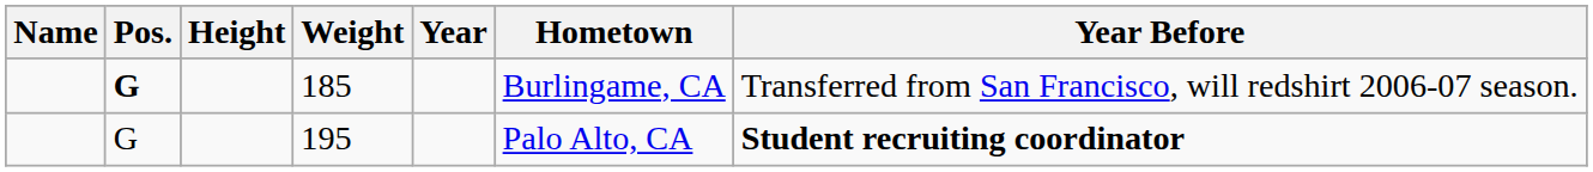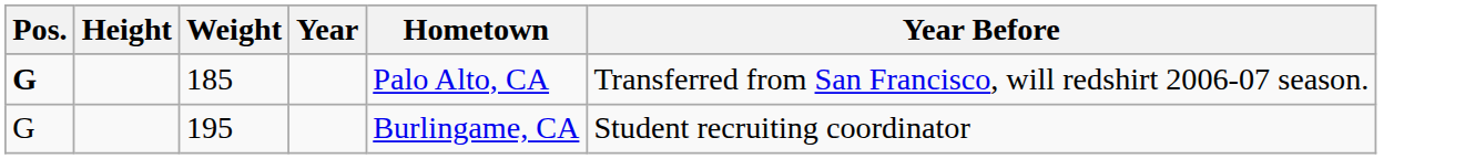 <table class="wikitable sortable" style="font-size:100%;" border="1">
 <tr>
-<th>Name</th>
 <th>Pos.</th>
 <th>Height</th>
 <th>Weight</th>
 <th>Year</th>
 <th>Hometown</th>
 <th ! class="unsortable">Year Before</th>
 </tr>
 <tr>
-<td></td>
 <td><strong>G</strong></td>
 <td></td>
 <td>185</td>
 <td></td>
-<td><a href='#'>Burlingame, CA</a></td>
+<td><a href='#'>Palo Alto, CA</a></td>
 <td>Transferred from <a href='#'>San Francisco</a>, will redshirt 2006-07 season.</td>
 </tr>
 <tr>
-<td></td>
 <td>G</td>
 <td></td>
 <td>195</td>
 <td></td>
-<td><a href='#'>Palo Alto, CA</a></td>
-<td><strong>Student recruiting coordinator</strong></td>
+<td><a href='#'>Burlingame, CA</a></td>
+<td>Student recruiting coordinator</td>
 </tr>
 </table>
